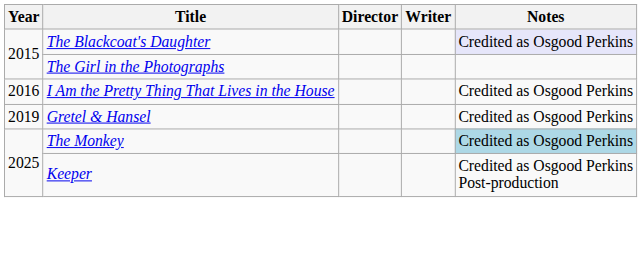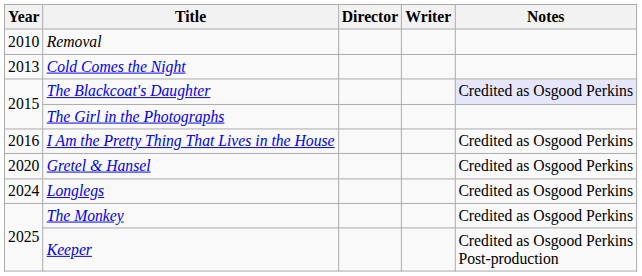 <table class="wikitable sortable">
 <tr>
 <th>Year</th>
 <th>Title</th>
 <th>Director</th>
 <th>Writer</th>
 <th class="unsortable">Notes</th>
+</tr>
+<tr>
+<td>2010</td>
+<td><em>Removal</em></td>
+<td></td>
+<td></td>
+<td></td>
+</tr>
+<tr>
+<td>2013</td>
+<td><em><a href='#'>Cold Comes the Night</a></em></td>
+<td></td>
+<td></td>
+<td></td>
 </tr>
 <tr>
 <td rowspan=2>2015</td>
 <td><em><a href='#'>The Blackcoat's Daughter</a></em></td>
 <td></td>
 <td></td>
 <td style="background: lavender;">Credited as Osgood Perkins</td>
 </tr>
 <tr>
 <td><em><a href='#'>The Girl in the Photographs</a></em></td>
 <td></td>
 <td></td>
 <td></td>
 </tr>
 <tr>
 <td>2016</td>
 <td><em><a href='#'>I Am the Pretty Thing That Lives in the House</a></em></td>
 <td></td>
 <td></td>
 <td>Credited as Osgood Perkins</td>
 </tr>
 <tr>
-<td>2019</td>
+<td>2020</td>
 <td><em><a href='#'>Gretel & Hansel</a></em></td>
+<td></td>
+<td></td>
+<td>Credited as Osgood Perkins</td>
+</tr>
+<tr>
+<td>2024</td>
+<td><em><a href='#'>Longlegs</a></em></td>
 <td></td>
 <td></td>
 <td>Credited as Osgood Perkins</td>
 </tr>
 <tr>
 <td rowspan=2>2025</td>
 <td><em><a href='#'>The Monkey</a></em></td>
 <td></td>
 <td></td>
-<td style="background: lightblue;">Credited as Osgood Perkins</td>
+<td>Credited as Osgood Perkins</td>
 </tr>
 <tr>
 <td><em><a href='#'>Keeper</a></em></td>
 <td></td>
 <td></td>
 <td>Credited as Osgood Perkins<br>Post-production</td>
 </tr>
 </table>
